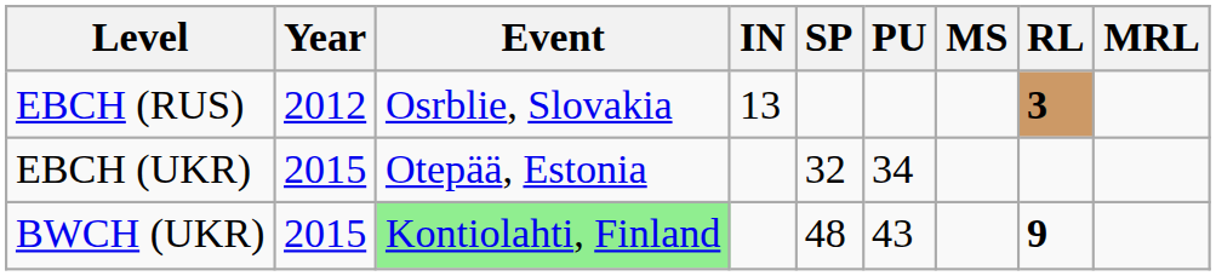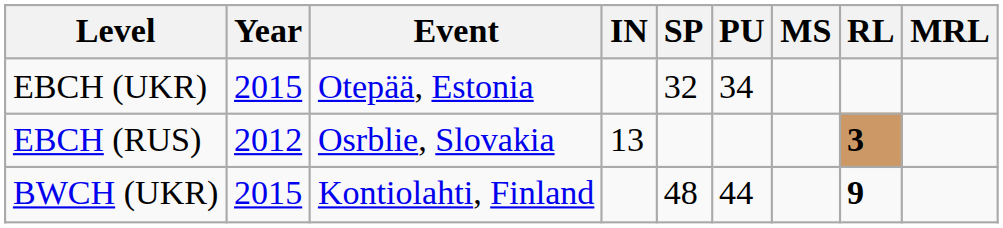 <table class="wikitable sortable">
 <tr>
 <th>Level</th>
 <th>Year</th>
 <th>Event</th>
 <th>IN</th>
 <th>SP</th>
 <th>PU</th>
 <th>MS</th>
 <th>RL</th>
 <th>MRL</th>
 </tr>
 <tr>
+<td>EBCH (UKR)</td>
+<td><a href='#'>2015</a></td>
+<td> <a href='#'>Otepää</a>, <a href='#'>Estonia</a></td>
+<td></td>
+<td>32</td>
+<td>34</td>
+<td></td>
+<td></td>
+<td></td>
+</tr>
+<tr>
 <td><a href='#'>EBCH</a> (RUS)</td>
 <td><a href='#'>2012</a></td>
 <td> <a href='#'>Osrblie</a>, <a href='#'>Slovakia</a></td>
 <td>13</td>
 <td></td>
 <td></td>
 <td></td>
 <td bgcolor="cc9966"><strong>3</strong></td>
 <td></td>
 </tr>
 <tr>
-<td>EBCH (UKR)</td>
-<td><a href='#'>2015</a></td>
-<td> <a href='#'>Otepää</a>, <a href='#'>Estonia</a></td>
-<td></td>
-<td>32</td>
-<td>34</td>
-<td></td>
-<td></td>
-<td></td>
-</tr>
-<tr>
 <td><a href='#'>BWCH</a> (UKR)</td>
 <td><a href='#'>2015</a></td>
-<td style="background: lightgreen;"> <a href='#'>Kontiolahti</a>, <a href='#'>Finland</a></td>
+<td> <a href='#'>Kontiolahti</a>, <a href='#'>Finland</a></td>
 <td></td>
 <td>48</td>
-<td>43</td>
+<td>44</td>
 <td></td>
 <td><strong>9</strong></td>
 <td></td>
 </tr>
 </table>
